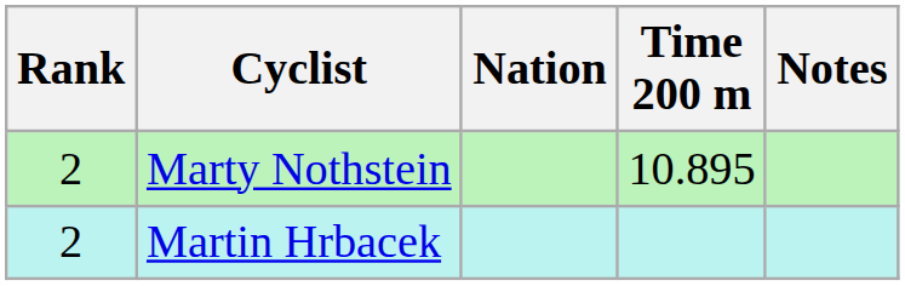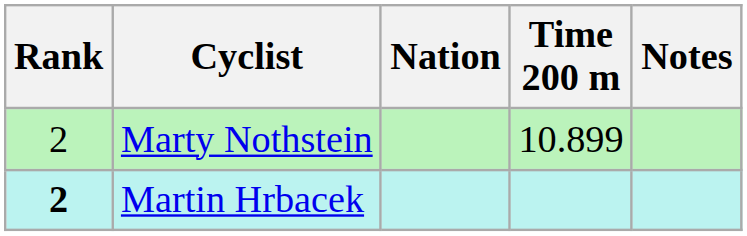 <table class="wikitable sortable" style="text-align:center">
 <tr>
 <th>Rank</th>
 <th>Cyclist</th>
 <th>Nation</th>
 <th>Time<br>200 m</th>
 <th>Notes</th>
 </tr>
 <tr bgcolor=bbf3bb>
 <td>2</td>
 <td align=left><a href='#'>Marty Nothstein</a></td>
 <td align=left></td>
-<td>10.895</td>
+<td>10.899</td>
 <td></td>
 </tr>
 <tr bgcolor=bbf3f>
-<td>2</td>
+<td><strong>2</strong></td>
 <td align=left><a href='#'>Martin Hrbacek</a></td>
 <td align=left></td>
 <td></td>
 <td></td>
 </tr>
 </table>
